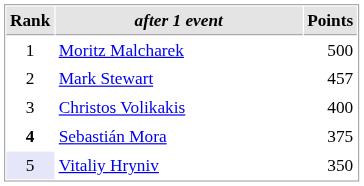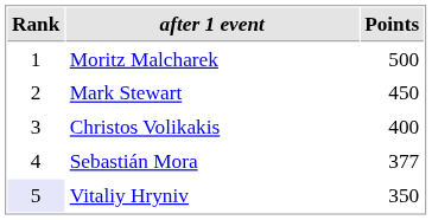 <table cellspacing="1" cellpadding="3" style="border:1px solid #aaa; font-size:90%;">
 <tr style="background:#e4e4e4;">
 <th style="border-bottom:1px solid #aaa; width:10px;">Rank</th>
 <th style="border-bottom:1px solid #aaa; width:200px; white-space:nowrap;"><em>after 1 event</em> </th>
 <th style="border-bottom:1px solid #aaa; width:20px;">Points</th>
 </tr>
 <tr>
 <td align=center>1</td>
 <td> <a href='#'>Moritz Malcharek</a></td>
 <td align=right>500</td>
 </tr>
 <tr>
 <td align=center>2</td>
 <td> <a href='#'>Mark Stewart</a></td>
-<td align=right>457</td>
+<td align=right>450</td>
 </tr>
 <tr>
 <td align=center>3</td>
 <td> <a href='#'>Christos Volikakis</a></td>
 <td align=right>400</td>
 </tr>
 <tr>
-<td align=center><strong>4</strong></td>
+<td align=center>4</td>
 <td> <a href='#'>Sebastián Mora</a></td>
-<td align=right>375</td>
+<td align=right>377</td>
 </tr>
 <tr>
 <td align=center style="background: lavender;">5</td>
 <td> <a href='#'>Vitaliy Hryniv</a></td>
 <td align=right>350</td>
 </tr>
 </table>
